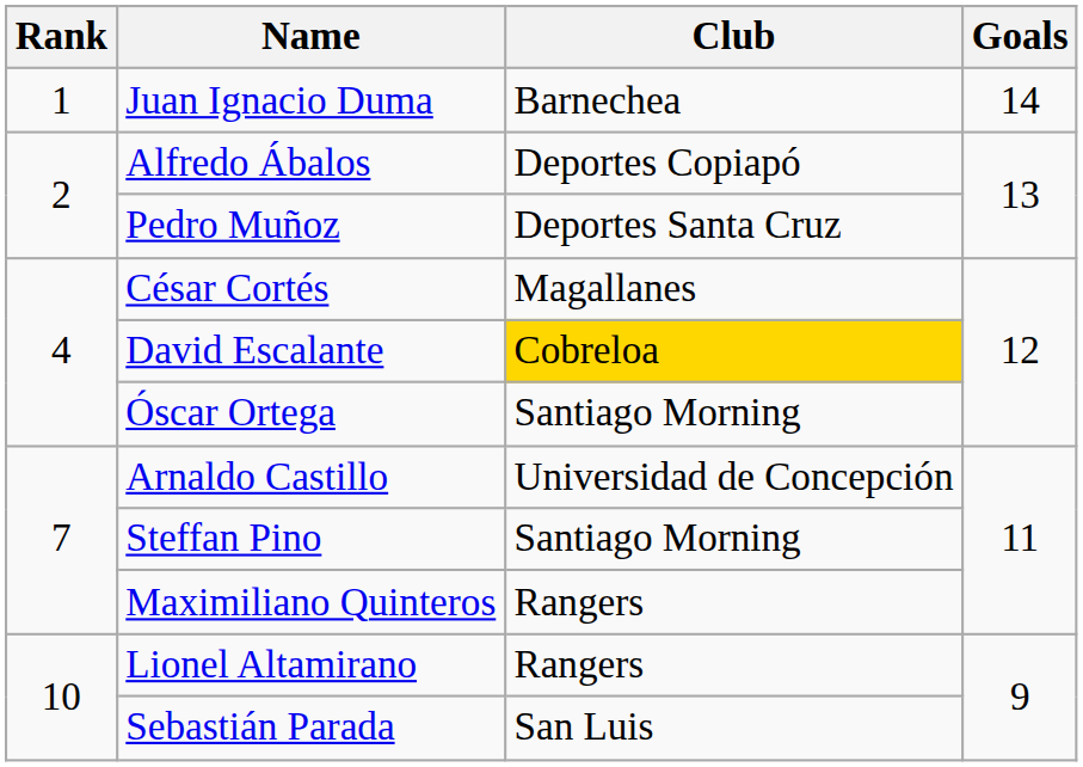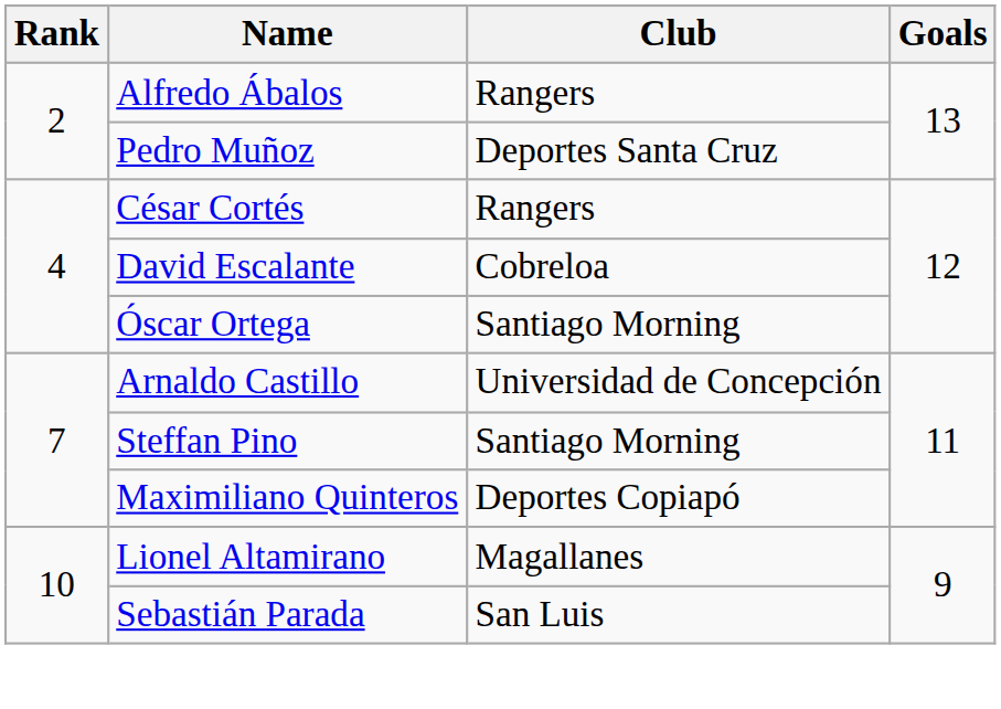 <table class="wikitable" border="1">
 <tr>
 <th>Rank</th>
 <th>Name</th>
 <th>Club</th>
 <th>Goals</th>
 </tr>
 <tr>
-<td align=center>1</td>
-<td> <a href='#'>Juan Ignacio Duma</a></td>
-<td>Barnechea</td>
-<td align=center>14</td>
-</tr>
-<tr>
 <td rowspan=2 align=center>2</td>
 <td> <a href='#'>Alfredo Ábalos</a></td>
-<td>Deportes Copiapó</td>
+<td>Rangers</td>
 <td rowspan=2 align=center>13</td>
 </tr>
 <tr>
 <td> <a href='#'>Pedro Muñoz</a></td>
 <td>Deportes Santa Cruz</td>
 </tr>
 <tr>
 <td rowspan=3 align=center>4</td>
 <td> <a href='#'>César Cortés</a></td>
-<td>Magallanes</td>
+<td>Rangers</td>
 <td rowspan=3 align=center>12</td>
 </tr>
 <tr>
 <td> <a href='#'>David Escalante</a></td>
-<td style="background: gold;">Cobreloa</td>
+<td>Cobreloa</td>
 </tr>
 <tr>
 <td> <a href='#'>Óscar Ortega</a></td>
 <td>Santiago Morning</td>
 </tr>
 <tr>
 <td rowspan=3 align=center>7</td>
 <td> <a href='#'>Arnaldo Castillo</a></td>
 <td>Universidad de Concepción</td>
 <td rowspan=3 align=center>11</td>
 </tr>
 <tr>
 <td> <a href='#'>Steffan Pino</a></td>
 <td>Santiago Morning</td>
 </tr>
 <tr>
 <td> <a href='#'>Maximiliano Quinteros</a></td>
-<td>Rangers</td>
+<td>Deportes Copiapó</td>
 </tr>
 <tr>
 <td rowspan=2 align=center>10</td>
 <td> <a href='#'>Lionel Altamirano</a></td>
-<td>Rangers</td>
+<td>Magallanes</td>
 <td rowspan=2 align=center>9</td>
 </tr>
 <tr>
 <td> <a href='#'>Sebastián Parada</a></td>
 <td>San Luis</td>
 </tr>
 </table>
